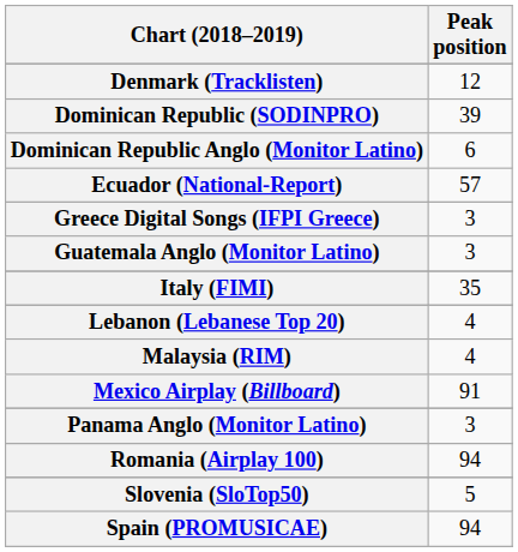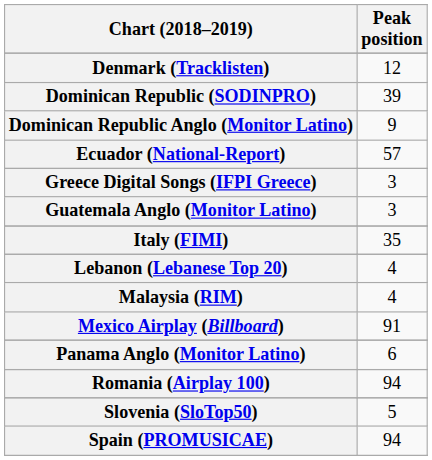 <table class="wikitable plainrowheaders sortable" style="text-align:center">
 <tr>
 <th scope="col">Chart (2018–2019)</th>
 <th scope="col">Peak<br> position</th>
 </tr>
 <tr>
 </tr>
 <tr>
 </tr>
 <tr>
 </tr>
 <tr>
 </tr>
 <tr>
 </tr>
 <tr>
 </tr>
 <tr>
 </tr>
 <tr>
 </tr>
 <tr>
 </tr>
 <tr>
 </tr>
 <tr>
 <th scope="row">Denmark (<a href='#'>Tracklisten</a>)</th>
 <td>12</td>
 </tr>
 <tr>
 <th scope="row">Dominican Republic (<a href='#'>SODINPRO</a>)</th>
 <td>39</td>
 </tr>
 <tr>
 <th scope="row">Dominican Republic Anglo (<a href='#'>Monitor Latino</a>)</th>
-<td>6</td>
+<td>9</td>
 </tr>
 <tr>
 <th scope="row">Ecuador (<a href='#'>National-Report</a>)</th>
 <td>57</td>
 </tr>
 <tr>
 </tr>
 <tr>
 </tr>
 <tr>
 </tr>
 <tr>
 <th scope="row">Greece Digital Songs (<a href='#'>IFPI Greece</a>)</th>
 <td>3</td>
 </tr>
 <tr>
 <th scope="row">Guatemala Anglo (<a href='#'>Monitor Latino</a>)</th>
 <td>3</td>
 </tr>
 <tr>
 </tr>
 <tr>
 </tr>
 <tr>
 </tr>
 <tr>
 </tr>
 <tr>
 <th scope="row">Italy (<a href='#'>FIMI</a>)</th>
 <td>35</td>
 </tr>
 <tr>
 </tr>
 <tr>
 <th scope="row">Lebanon (<a href='#'>Lebanese Top 20</a>)</th>
 <td>4</td>
 </tr>
 <tr>
 <th scope="row">Malaysia (<a href='#'>RIM</a>)</th>
 <td>4</td>
 </tr>
 <tr>
 <th scope="row"><a href='#'>Mexico Airplay</a> (<em><a href='#'>Billboard</a></em>)</th>
 <td>91</td>
 </tr>
 <tr>
 </tr>
 <tr>
 </tr>
 <tr>
 </tr>
 <tr>
 </tr>
 <tr>
 <th scope="row">Panama Anglo (<a href='#'>Monitor Latino</a>)</th>
-<td>3</td>
+<td>6</td>
 </tr>
 <tr>
 </tr>
 <tr>
 </tr>
 <tr>
 <th scope="row">Romania (<a href='#'>Airplay 100</a>)</th>
 <td>94</td>
 </tr>
 <tr>
 </tr>
 <tr>
 </tr>
 <tr>
 </tr>
 <tr>
 <th scope="row">Slovenia (<a href='#'>SloTop50</a>)</th>
 <td>5</td>
 </tr>
 <tr>
 <th scope="row">Spain (<a href='#'>PROMUSICAE</a>)</th>
 <td>94</td>
 </tr>
 <tr>
 </tr>
 <tr>
 </tr>
 <tr>
 </tr>
 <tr>
 </tr>
 <tr>
 </tr>
 <tr>
 </tr>
 <tr>
 </tr>
 <tr>
 </tr>
 <tr>
 </tr>
 </table>
